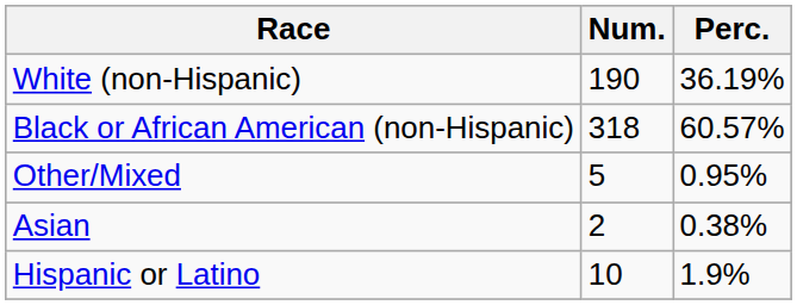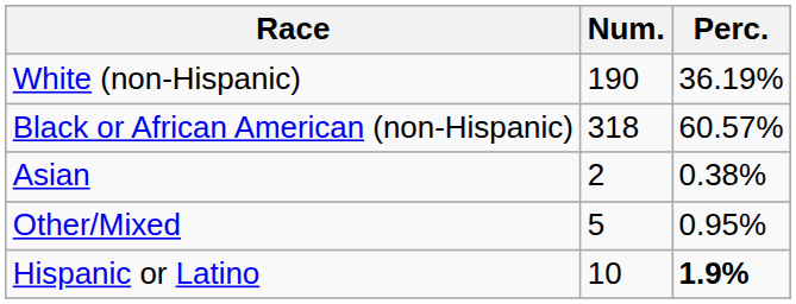 <table class="wikitable">
 <tr>
 <th>Race</th>
 <th>Num.</th>
 <th>Perc.</th>
 </tr>
 <tr>
 <td><a href='#'>White</a> (non-Hispanic)</td>
 <td>190</td>
 <td>36.19%</td>
 </tr>
 <tr>
 <td><a href='#'>Black or African American</a> (non-Hispanic)</td>
 <td>318</td>
 <td>60.57%</td>
 </tr>
 <tr>
+<td><a href='#'>Asian</a></td>
+<td>2</td>
+<td>0.38%</td>
+</tr>
+<tr>
 <td><a href='#'>Other/Mixed</a></td>
 <td>5</td>
 <td>0.95%</td>
 </tr>
 <tr>
-<td><a href='#'>Asian</a></td>
-<td>2</td>
-<td>0.38%</td>
-</tr>
-<tr>
 <td><a href='#'>Hispanic</a> or <a href='#'>Latino</a></td>
 <td>10</td>
-<td>1.9%</td>
+<td><strong>1.9%</strong></td>
 </tr>
 </table>
